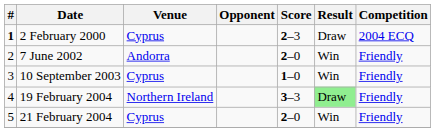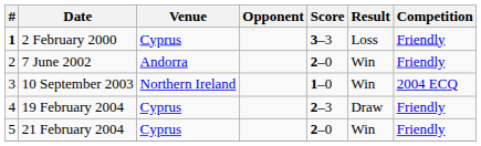 <table class="wikitable">
 <tr>
 <th>#</th>
 <th>Date</th>
 <th>Venue</th>
 <th>Opponent</th>
 <th>Score</th>
 <th>Result</th>
 <th>Competition</th>
 </tr>
 <tr>
 <td><strong>1</strong></td>
 <td>2 February 2000</td>
 <td><a href='#'>Cyprus</a></td>
 <td></td>
-<td><strong>2</strong>–3</td>
-<td>Draw</td>
-<td><a href='#'>2004 ECQ</a></td>
+<td><strong>3</strong>–3</td>
+<td>Loss</td>
+<td><a href='#'>Friendly</a></td>
 </tr>
 <tr>
 <td>2</td>
 <td>7 June 2002</td>
 <td><a href='#'>Andorra</a></td>
 <td></td>
 <td><strong>2</strong>–0</td>
 <td>Win</td>
 <td><a href='#'>Friendly</a></td>
 </tr>
 <tr>
 <td>3</td>
 <td>10 September 2003</td>
-<td><a href='#'>Cyprus</a></td>
+<td><a href='#'>Northern Ireland</a></td>
 <td></td>
 <td><strong>1</strong>–0</td>
 <td>Win</td>
-<td><a href='#'>Friendly</a></td>
+<td><a href='#'>2004 ECQ</a></td>
 </tr>
 <tr>
 <td>4</td>
 <td>19 February 2004</td>
-<td><a href='#'>Northern Ireland</a></td>
+<td><a href='#'>Cyprus</a></td>
 <td></td>
-<td><strong>3</strong>–3</td>
-<td style="background: lightgreen;">Draw</td>
+<td><strong>2</strong>–3</td>
+<td>Draw</td>
 <td><a href='#'>Friendly</a></td>
 </tr>
 <tr>
 <td>5</td>
 <td>21 February 2004</td>
 <td><a href='#'>Cyprus</a></td>
 <td></td>
 <td><strong>2</strong>–0</td>
 <td>Win</td>
 <td><a href='#'>Friendly</a></td>
 </tr>
 <tr>
 </tr>
 </table>
